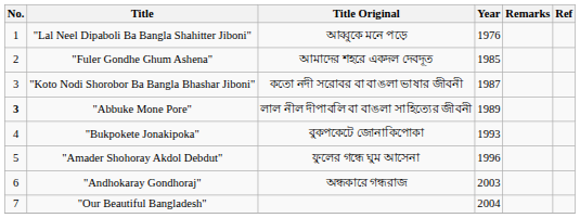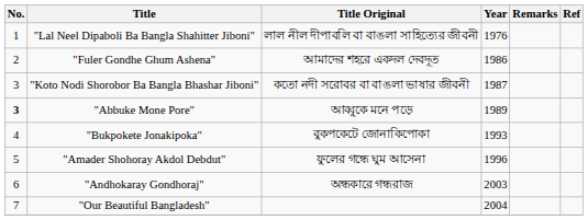 <table class="wikitable plainrowheaders sortable" style="text-align: center; margin-right: 0;">
 <tr>
 <th scope="col">No.</th>
 <th scope="col">Title</th>
 <th scope="col">Title Original</th>
 <th scope="col">Year</th>
 <th scope="col" class="unsortable">Remarks</th>
 <th scope="col" class="unsortable">Ref</th>
 </tr>
 <tr>
 <td>1</td>
 <td>"Lal Neel Dipaboli Ba Bangla Shahitter Jiboni"</td>
-<td>আব্বুকে মনে পড়ে</td>
+<td>লাল নীল দীপাবলি বা বাঙলা সাহিত্যের জীবনী</td>
 <td>1976</td>
 <td></td>
 <td></td>
 </tr>
 <tr>
 <td>2</td>
 <td>"Fuler Gondhe Ghum Ashena"</td>
 <td>আমাদের শহরে একদল দেবদূত</td>
-<td>1985</td>
+<td>1986</td>
 <td></td>
 <td></td>
 </tr>
 <tr>
 <td>3</td>
 <td>"Koto Nodi Shorobor Ba Bangla Bhashar Jiboni"</td>
 <td>কতো নদী সরোবর বা বাঙলা ভাষার জীবনী</td>
 <td>1987</td>
 <td></td>
 <td></td>
 </tr>
 <tr>
 <td><strong>3</strong></td>
 <td>"Abbuke Mone Pore"</td>
-<td>লাল নীল দীপাবলি বা বাঙলা সাহিত্যের জীবনী</td>
+<td>আব্বুকে মনে পড়ে</td>
 <td>1989</td>
 <td></td>
 <td></td>
 </tr>
 <tr>
 <td>4</td>
 <td>"Bukpokete Jonakipoka"</td>
 <td>বুকপকেটে জোনাকিপোকা</td>
 <td>1993</td>
 <td></td>
 <td></td>
 </tr>
 <tr>
 <td>5</td>
 <td>"Amader Shohoray Akdol Debdut"</td>
 <td>ফুলের গন্ধে ঘুম আসেনা</td>
 <td>1996</td>
 <td></td>
 <td></td>
 </tr>
 <tr>
 <td>6</td>
 <td>"Andhokaray Gondhoraj"</td>
 <td>অন্ধকারে গন্ধরাজ</td>
 <td>2003</td>
 <td></td>
 <td></td>
 </tr>
 <tr>
 <td>7</td>
 <td>"Our Beautiful Bangladesh"</td>
 <td></td>
 <td>2004</td>
 <td></td>
 <td></td>
 </tr>
 <tr>
 </tr>
 </table>
